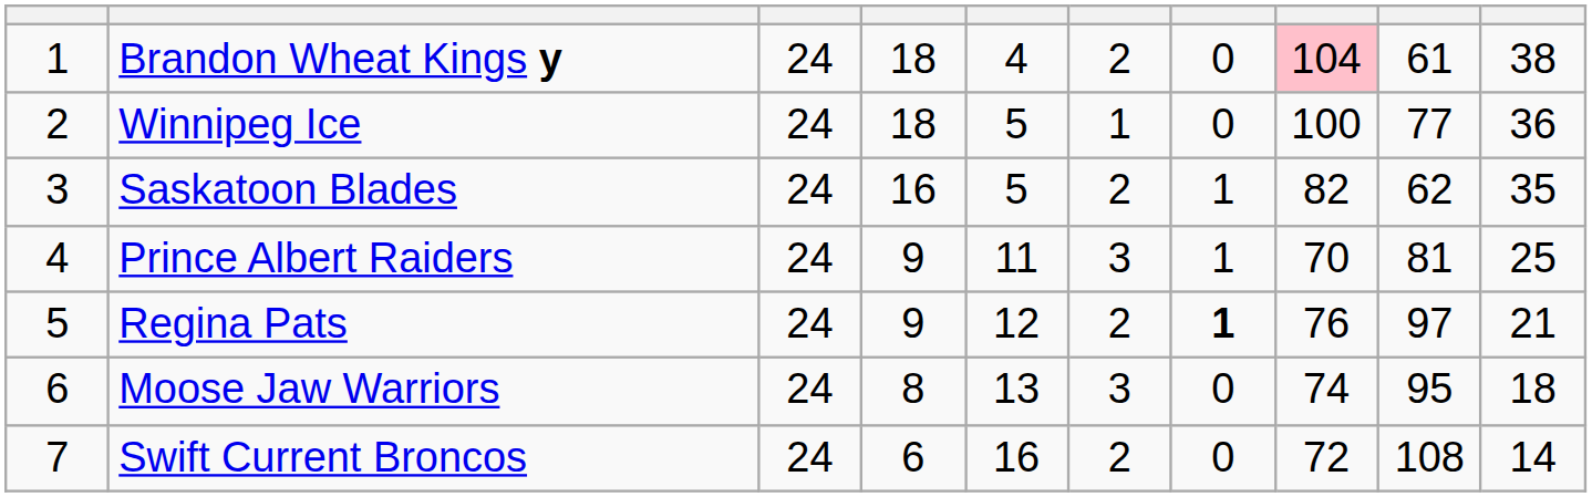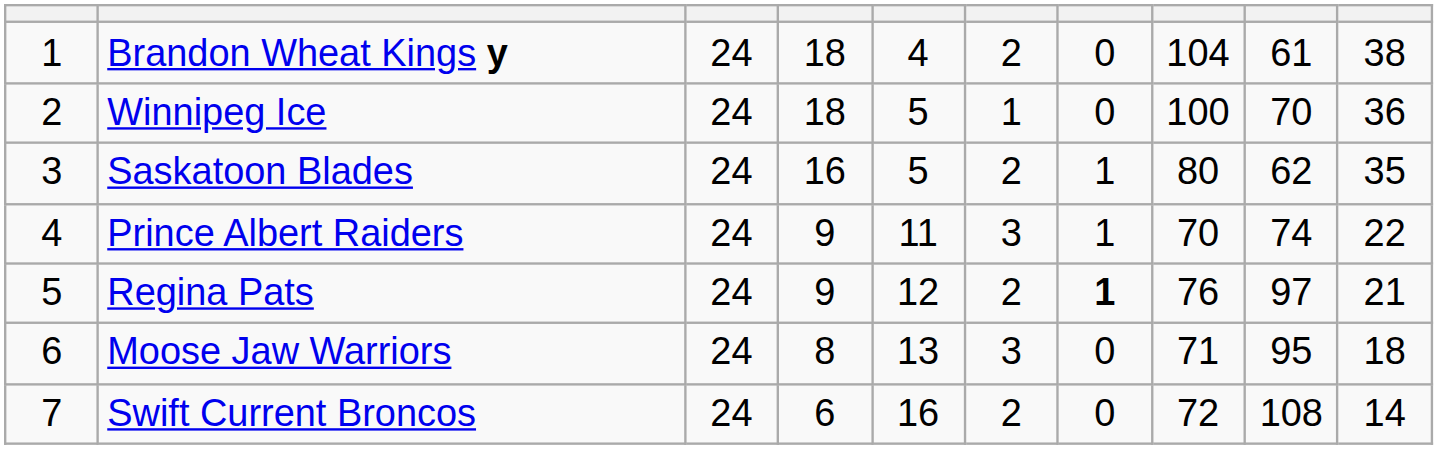 <table class="wikitable sortable">
 <tr>
 <th style="width:2em"></th>
 <th style="width:15em;" class="unsortable"></th>
 <th style="width:2em;"></th>
 <th style="width:2em;"></th>
 <th style="width:2em;"></th>
 <th style="width:2em;"></th>
 <th style="width:2em;"></th>
 <th style="width:2em;"></th>
 <th style="width:2em;"></th>
 <th style="width:2em;"></th>
 </tr>
 <tr style="text-align: center;">
 <td>1</td>
 <td style="text-align:left;"><a href='#'>Brandon Wheat Kings</a> <strong>y</strong></td>
 <td>24</td>
 <td>18</td>
 <td>4</td>
 <td>2</td>
 <td>0</td>
-<td style="background: pink;">104</td>
+<td>104</td>
 <td>61</td>
 <td>38</td>
 </tr>
 <tr style="text-align: center;">
 <td>2</td>
 <td style="text-align:left;"><a href='#'>Winnipeg Ice</a></td>
 <td>24</td>
 <td>18</td>
 <td>5</td>
 <td>1</td>
 <td>0</td>
 <td>100</td>
-<td>77</td>
+<td>70</td>
 <td>36</td>
 </tr>
 <tr style="text-align: center;">
 <td>3</td>
 <td style="text-align:left;"><a href='#'>Saskatoon Blades</a></td>
 <td>24</td>
 <td>16</td>
 <td>5</td>
 <td>2</td>
 <td>1</td>
-<td>82</td>
+<td>80</td>
 <td>62</td>
 <td>35</td>
 </tr>
 <tr style="text-align: center;">
 <td>4</td>
 <td style="text-align:left;"><a href='#'>Prince Albert Raiders</a></td>
 <td>24</td>
 <td>9</td>
 <td>11</td>
 <td>3</td>
 <td>1</td>
 <td>70</td>
-<td>81</td>
-<td>25</td>
+<td>74</td>
+<td>22</td>
 </tr>
 <tr style="text-align: center;">
 <td>5</td>
 <td style="text-align:left;"><a href='#'>Regina Pats</a></td>
 <td>24</td>
 <td>9</td>
 <td>12</td>
 <td>2</td>
 <td><strong>1</strong></td>
 <td>76</td>
 <td>97</td>
 <td>21</td>
 </tr>
 <tr style="text-align: center;">
 <td>6</td>
 <td style="text-align:left;"><a href='#'>Moose Jaw Warriors</a></td>
 <td>24</td>
 <td>8</td>
 <td>13</td>
 <td>3</td>
 <td>0</td>
-<td>74</td>
+<td>71</td>
 <td>95</td>
 <td>18</td>
 </tr>
 <tr style="text-align: center;">
 <td>7</td>
 <td style="text-align:left;"><a href='#'>Swift Current Broncos</a></td>
 <td>24</td>
 <td>6</td>
 <td>16</td>
 <td>2</td>
 <td>0</td>
 <td>72</td>
 <td>108</td>
 <td>14</td>
 </tr>
 </table>
